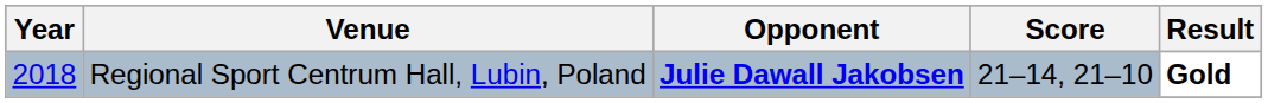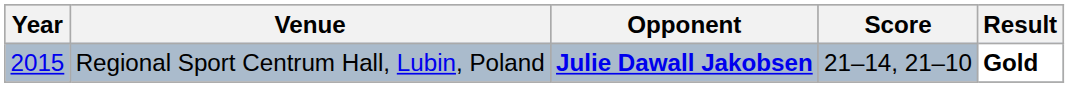 <table class="sortable wikitable" style="font-size: 90%;">
 <tr>
 <th>Year</th>
 <th>Venue</th>
 <th>Opponent</th>
 <th>Score</th>
 <th>Result</th>
 </tr>
 <tr style="background:#AABBCC">
-<td align="center"><a href='#'>2018</a></td>
+<td align="center"><a href='#'>2015</a></td>
 <td align="left">Regional Sport Centrum Hall, <a href='#'>Lubin</a>, Poland</td>
 <td align="left"><strong> <a href='#'>Julie Dawall Jakobsen</a></strong></td>
 <td align="left">21–14, 21–10</td>
 <td style="text-align:left; background:white"> <strong>Gold</strong></td>
 </tr>
 </table>
